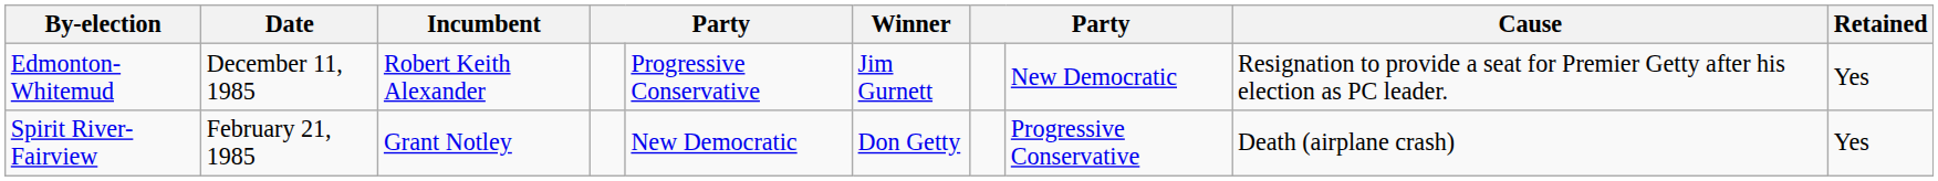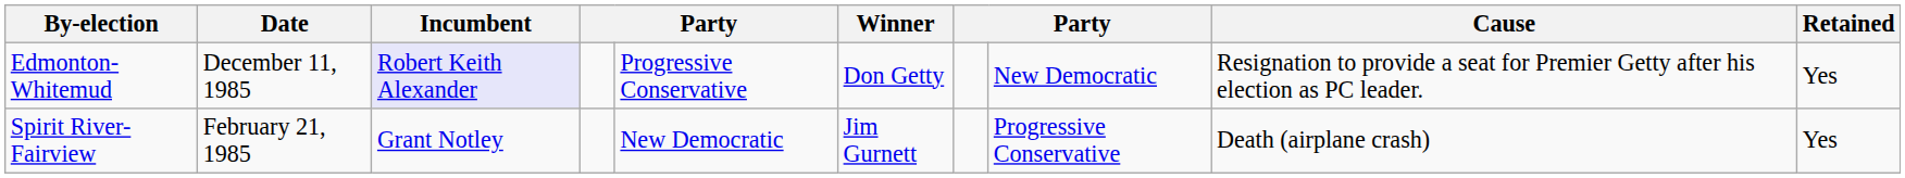 <table class=wikitable style="width:100%">
 <tr>
 <th>By-election</th>
 <th>Date</th>
 <th>Incumbent</th>
 <th colspan=2>Party</th>
 <th>Winner</th>
 <th colspan=2>Party</th>
 <th>Cause</th>
 <th>Retained</th>
 </tr>
 <tr>
 <td><a href='#'>Edmonton-Whitemud</a></td>
 <td>December 11, 1985</td>
-<td><a href='#'>Robert Keith Alexander</a></td>
+<td style="background: lavender;"><a href='#'>Robert Keith Alexander</a></td>
 <td>    </td>
 <td><a href='#'>Progressive Conservative</a></td>
-<td><a href='#'>Jim Gurnett</a></td>
+<td><a href='#'>Don Getty</a></td>
 <td>    </td>
 <td><a href='#'>New Democratic</a></td>
 <td>Resignation to provide a seat for Premier Getty after his election as PC leader.</td>
 <td>Yes</td>
 </tr>
 <tr>
 <td><a href='#'>Spirit River-Fairview</a></td>
 <td>February 21, 1985</td>
 <td><a href='#'>Grant Notley</a></td>
 <td>    </td>
 <td><a href='#'>New Democratic</a></td>
-<td><a href='#'>Don Getty</a></td>
+<td><a href='#'>Jim Gurnett</a></td>
 <td>    </td>
 <td><a href='#'>Progressive Conservative</a></td>
 <td>Death (airplane crash)</td>
 <td>Yes</td>
 </tr>
 </table>
